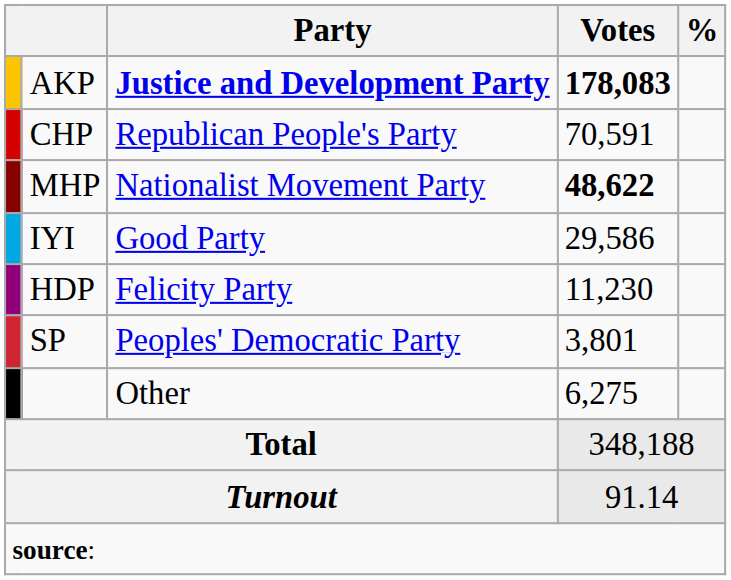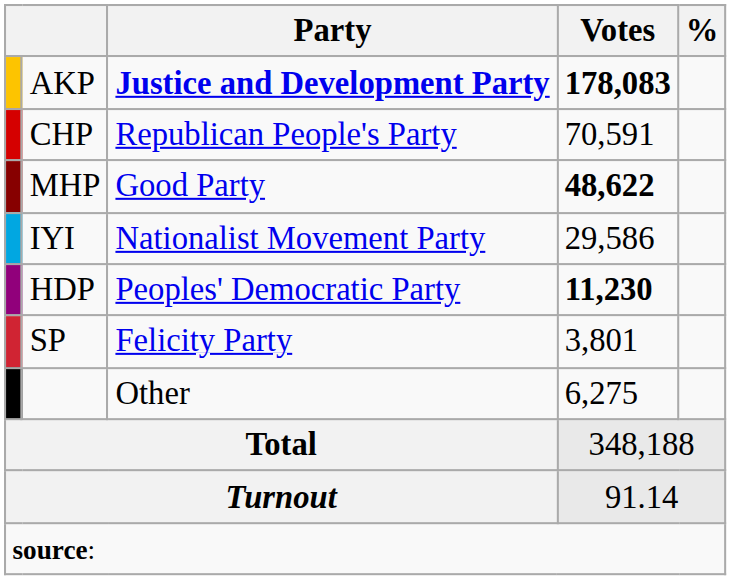 <table class="wikitable">
 <tr>
 <th colspan="2" align="center"></th>
 <th align="center">Party</th>
 <th align="center">Votes</th>
 <th align="center">%</th>
 </tr>
 <tr align="left">
 <td bgcolor="#FDC400" width="1"></td>
 <td>AKP</td>
 <td><strong><a href='#'>Justice and Development Party</a></strong></td>
 <td><strong>178,083</strong></td>
 <td><strong></strong></td>
 </tr>
 <tr align="left">
 <td bgcolor="#d50000" width="1"></td>
 <td>CHP</td>
 <td><a href='#'>Republican People's Party</a></td>
 <td>70,591</td>
 <td></td>
 </tr>
 <tr align="left">
 <td bgcolor="#870000" width="1"></td>
 <td>MHP</td>
-<td><a href='#'>Nationalist Movement Party</a></td>
+<td><a href='#'>Good Party</a></td>
 <td><strong>48,622</strong></td>
 <td></td>
 </tr>
 <tr align="left">
 <td bgcolor="#01A7E1" width="1"></td>
 <td>IYI</td>
-<td><a href='#'>Good Party</a></td>
+<td><a href='#'>Nationalist Movement Party</a></td>
 <td>29,586</td>
 <td></td>
 </tr>
 <tr align="left">
 <td bgcolor="#91007B" width="1"></td>
 <td>HDP</td>
-<td><a href='#'>Felicity Party</a></td>
-<td>11,230</td>
+<td><a href='#'>Peoples' Democratic Party</a></td>
+<td><strong>11,230</strong></td>
 <td></td>
 </tr>
 <tr align="left">
 <td bgcolor="#D02433" width="1"></td>
 <td>SP</td>
-<td><a href='#'>Peoples' Democratic Party</a></td>
+<td><a href='#'>Felicity Party</a></td>
 <td>3,801</td>
 <td></td>
 </tr>
 <tr align="left">
 <td bgcolor=" " width="1"></td>
 <td></td>
 <td>Other</td>
 <td>6,275</td>
 <td></td>
 </tr>
 <tr align="left" style="background-color:#E9E9E9">
 <th colspan="3" align="center"><strong>Total</strong></th>
 <td colspan="5" align="center">348,188</td>
 </tr>
 <tr align="left" style="background-color:#E9E9E9">
 <th colspan="3" align="center"><em>Turnout</em></th>
 <td colspan="5" align="center">91.14</td>
 </tr>
 <tr>
 <td colspan="9" align="left"><small><strong>source</strong>: </small></td>
 </tr>
 </table>
